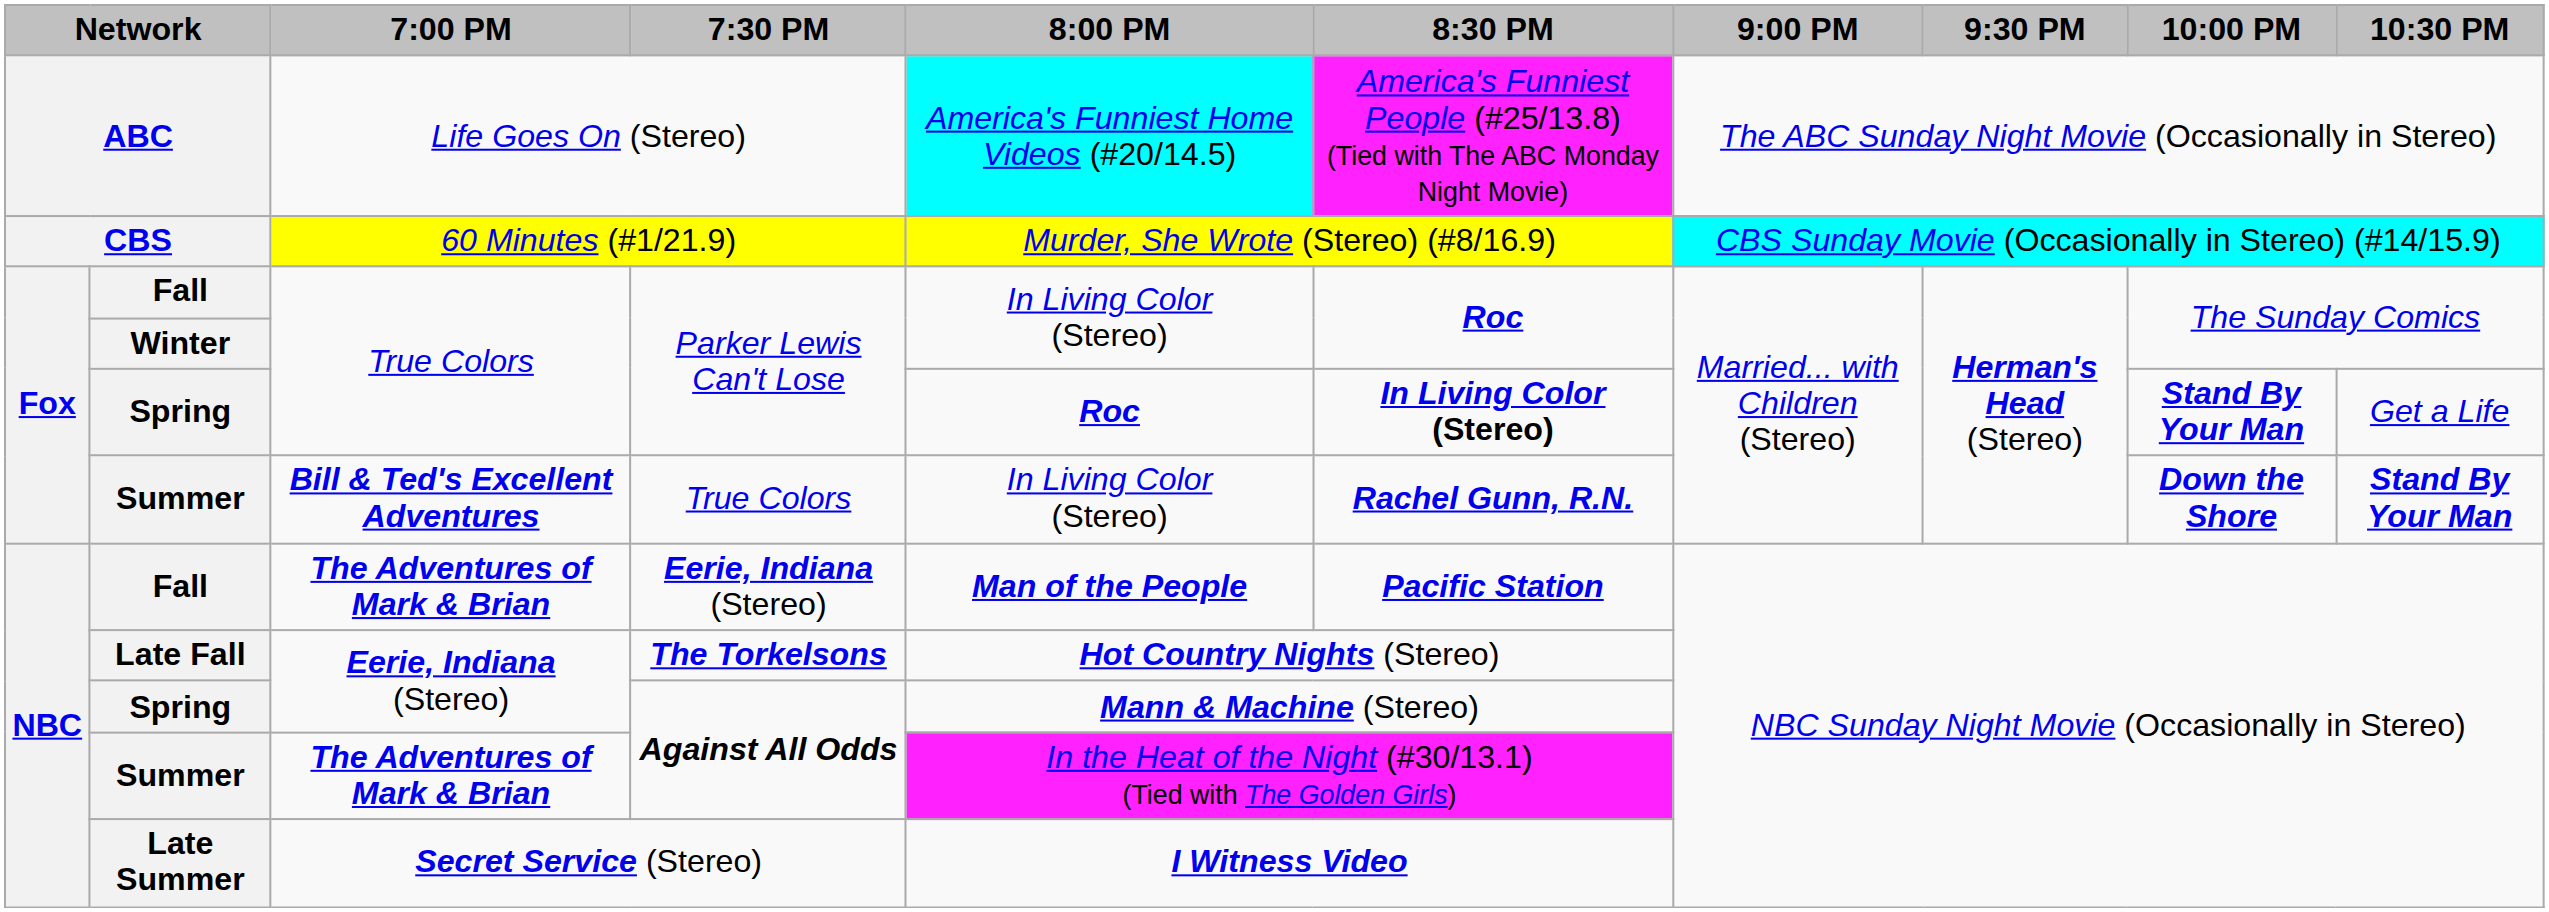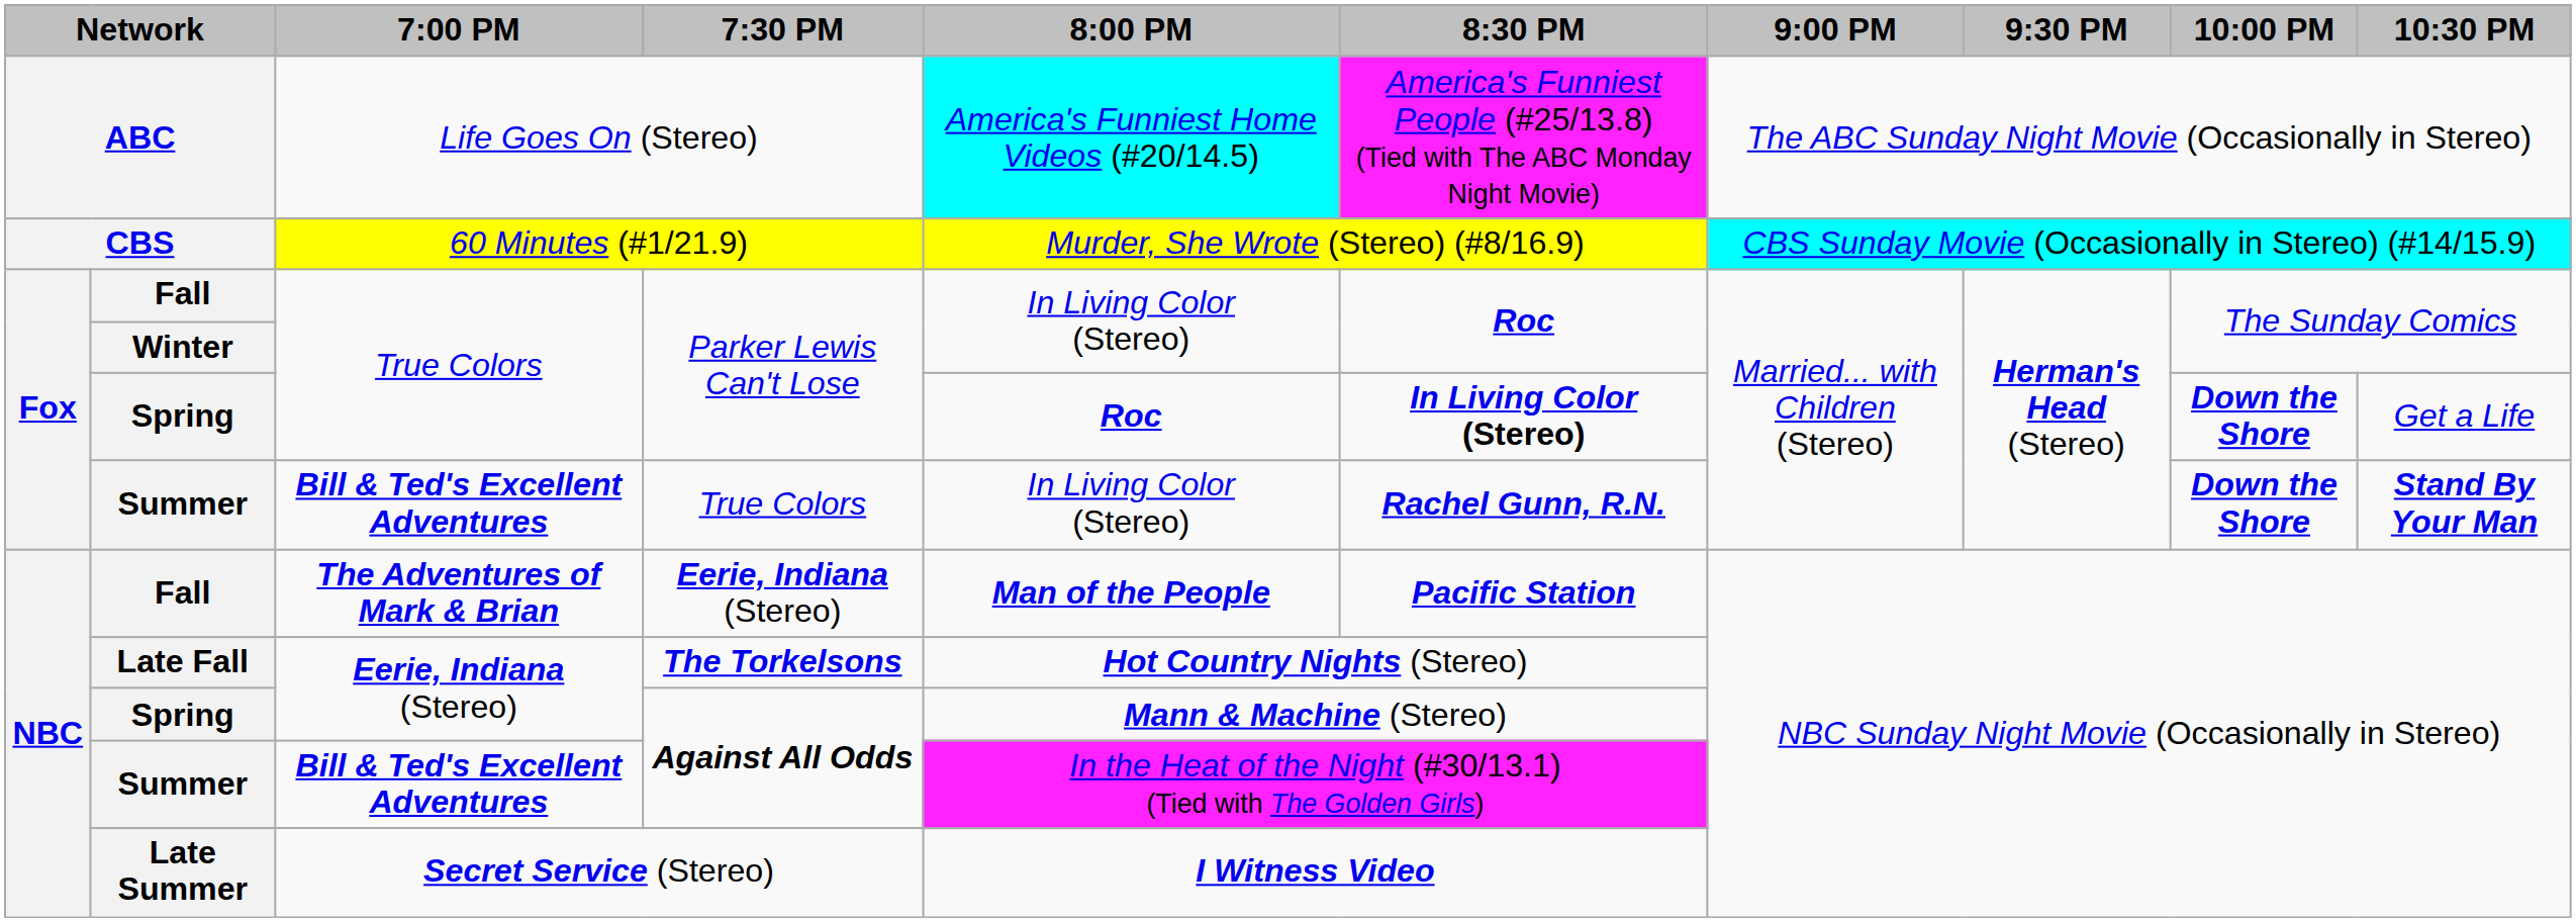 <table class="wikitable" style="width:100%;margin-right:0;text-align:center">
 <tr>
 <th colspan="2" style="background-color:#C0C0C0;text-align:center">Network</th>
 <th style="background-color:#C0C0C0;text-align:center">7:00 PM</th>
 <th style="background-color:#C0C0C0;text-align:center">7:30 PM</th>
 <th style="background-color:#C0C0C0;text-align:center">8:00 PM</th>
 <th style="background-color:#C0C0C0;text-align:center">8:30 PM</th>
 <th style="background-color:#C0C0C0;text-align:center">9:00 PM</th>
 <th style="background-color:#C0C0C0;text-align:center">9:30 PM</th>
 <th style="background-color:#C0C0C0;text-align:center">10:00 PM</th>
 <th style="background-color:#C0C0C0;text-align:center">10:30 PM</th>
 </tr>
 <tr>
 <th colspan="2"><a href='#'>ABC</a></th>
 <td colspan="2"><em><a href='#'>Life Goes On</a></em> (Stereo)</td>
 <td bgcolor="#00FFFF"><em><a href='#'>America's Funniest Home Videos</a></em> (#20/14.5)</td>
 <td bgcolor="#FF22FF"><em><a href='#'>America's Funniest People</a></em> (#25/13.8)<br><small>(Tied with The ABC Monday Night Movie)</small></td>
 <td colspan="4"><em><a href='#'>The ABC Sunday Night Movie</a></em> (Occasionally in Stereo)</td>
 </tr>
 <tr>
 <th colspan="2"><a href='#'>CBS</a></th>
 <td bgcolor="#FFFF00" colspan="2"><em><a href='#'>60 Minutes</a></em> (#1/21.9)</td>
 <td bgcolor="#FFFF00" colspan="2"><em><a href='#'>Murder, She Wrote</a></em> (Stereo) (#8/16.9)</td>
 <td bgcolor="#00FFFF" colspan="4"><em><a href='#'>CBS Sunday Movie</a></em> (Occasionally in Stereo) (#14/15.9)</td>
 </tr>
 <tr>
 <th rowspan="4"><a href='#'>Fox</a></th>
 <th>Fall</th>
 <td rowspan="3"><em><a href='#'>True Colors</a></em></td>
 <td rowspan="3"><em><a href='#'>Parker Lewis Can't Lose</a></em></td>
 <td rowspan="2"><em><a href='#'>In Living Color</a></em><br>(Stereo)</td>
 <td rowspan="2"><strong><em><a href='#'>Roc</a></em></strong></td>
 <td rowspan="4"><em><a href='#'>Married... with Children</a></em><br>(Stereo)</td>
 <td rowspan="4"><strong><em><a href='#'>Herman's Head</a></em></strong><br>(Stereo)</td>
 <td rowspan="2" colspan="2"><em><a href='#'>The Sunday Comics</a></em></td>
 </tr>
 <tr>
 <th>Winter</th>
 </tr>
 <tr>
 <th>Spring</th>
 <td><strong><em><a href='#'>Roc</a></em></strong></td>
 <td><strong><em><a href='#'>In Living Color</a></em><br>(Stereo)</strong></td>
-<td><strong><em><a href='#'>Stand By Your Man</a></em></strong></td>
+<td><strong><em><a href='#'>Down the Shore</a></em></strong></td>
 <td><em><a href='#'>Get a Life</a></em></td>
 </tr>
 <tr>
 <th>Summer</th>
 <td><strong><em><a href='#'>Bill & Ted's Excellent Adventures</a></em></strong></td>
 <td><em><a href='#'>True Colors</a></em></td>
 <td><em><a href='#'>In Living Color</a></em><br>(Stereo)</td>
 <td><strong><em><a href='#'>Rachel Gunn, R.N.</a></em></strong></td>
 <td><strong><em><a href='#'>Down the Shore</a></em></strong></td>
 <td><strong><em><a href='#'>Stand By Your Man</a></em></strong></td>
 </tr>
 <tr>
 <th rowspan="5"><a href='#'>NBC</a></th>
 <th>Fall</th>
 <td><strong><em><a href='#'>The Adventures of Mark & Brian</a></em></strong></td>
 <td><strong><em><a href='#'>Eerie, Indiana</a></em></strong><br>(Stereo)</td>
 <td><strong><em><a href='#'>Man of the People</a></em></strong></td>
 <td><strong><em><a href='#'>Pacific Station</a></em></strong></td>
 <td colspan="4" rowspan="5"><em><a href='#'>NBC Sunday Night Movie</a></em> (Occasionally in Stereo)</td>
 </tr>
 <tr>
 <th>Late Fall</th>
 <td rowspan="2"><strong><em><a href='#'>Eerie, Indiana</a></em></strong><br>(Stereo)</td>
 <td><strong><em><a href='#'>The Torkelsons</a></em></strong></td>
 <td colspan="2"><strong><em><a href='#'>Hot Country Nights</a></em></strong> (Stereo)</td>
 </tr>
 <tr>
 <th>Spring</th>
 <td rowspan="2"><strong><em>Against All Odds</em></strong></td>
 <td colspan="2"><strong><em><a href='#'>Mann & Machine</a></em></strong> (Stereo)</td>
 </tr>
 <tr>
 <th>Summer</th>
-<td><strong><em><a href='#'>The Adventures of Mark & Brian</a></em></strong></td>
+<td><strong><em><a href='#'>Bill & Ted's Excellent Adventures</a></em></strong></td>
 <td bgcolor="#FF22FF" colspan="2"><em><a href='#'>In the Heat of the Night</a></em> (#30/13.1)<br><small>(Tied with <em><a href='#'>The Golden Girls</a></em>)</small></td>
 </tr>
 <tr>
 <th>Late Summer</th>
 <td colspan="2"><strong><em><a href='#'>Secret Service</a></em></strong> (Stereo)</td>
 <td colspan="2"><strong><em><a href='#'>I Witness Video</a></em></strong></td>
 </tr>
 </table>
